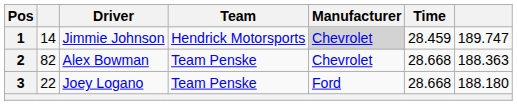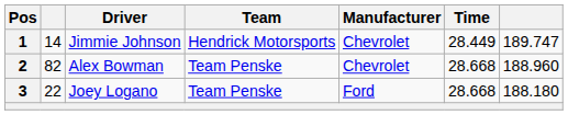 <table class="wikitable" style="font-size:95%">
 <tr>
 <th>Pos</th>
 <th></th>
 <th>Driver</th>
 <th>Team</th>
 <th>Manufacturer</th>
 <th>Time</th>
 <th></th>
 </tr>
 <tr>
 <th>1</th>
 <td>14</td>
 <td><a href='#'>Jimmie Johnson</a></td>
 <td><a href='#'>Hendrick Motorsports</a></td>
-<td style="background: lightgrey;"><a href='#'>Chevrolet</a></td>
-<td>28.459</td>
+<td><a href='#'>Chevrolet</a></td>
+<td>28.449</td>
 <td>189.747</td>
 </tr>
 <tr>
 <th>2</th>
 <td>82</td>
 <td><a href='#'>Alex Bowman</a></td>
 <td><a href='#'>Team Penske</a></td>
 <td><a href='#'>Chevrolet</a></td>
 <td>28.668</td>
-<td>188.363</td>
+<td>188.960</td>
 </tr>
 <tr>
 <th>3</th>
 <td>22</td>
 <td><a href='#'>Joey Logano</a></td>
 <td><a href='#'>Team Penske</a></td>
 <td><a href='#'>Ford</a></td>
 <td>28.668</td>
 <td>188.180</td>
 </tr>
 <tr>
 <th colspan="7"></th>
 </tr>
 </table>
